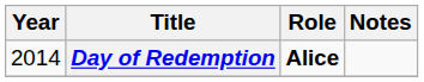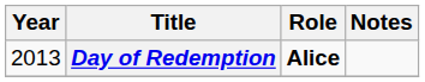 <table class="wikitable plainrowheaders sortable">
 <tr>
 <th scope="col">Year</th>
 <th scope="col">Title</th>
 <th scope="col">Role</th>
 <th class="unsortable">Notes</th>
 </tr>
 <tr>
-<td>2014</td>
+<td>2013</td>
 <th scope="row"><em><a href='#'>Day of Redemption</a></em></th>
 <td><strong>Alice</strong></td>
 <td></td>
 </tr>
 <tr>
 </tr>
 </table>
